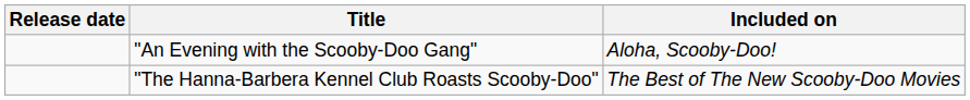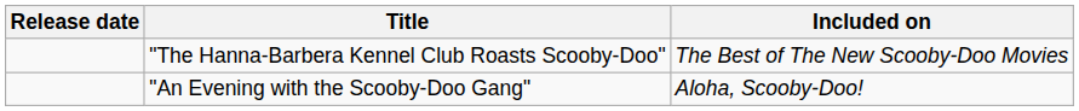 <table class="wikitable sortable">
 <tr>
 <th>Release date</th>
 <th>Title</th>
 <th>Included on</th>
 </tr>
 <tr>
 <td></td>
+<td>"The Hanna-Barbera Kennel Club Roasts Scooby-Doo"</td>
+<td><em>The Best of The New Scooby-Doo Movies</em></td>
+</tr>
+<tr>
+<td></td>
 <td>"An Evening with the Scooby-Doo Gang"</td>
 <td><em>Aloha, Scooby-Doo!</em></td>
 </tr>
-<tr>
-<td></td>
-<td>"The Hanna-Barbera Kennel Club Roasts Scooby-Doo"</td>
-<td><em>The Best of The New Scooby-Doo Movies</em></td>
-</tr>
 </table>
